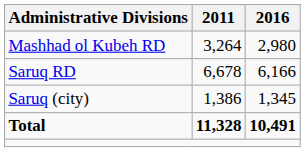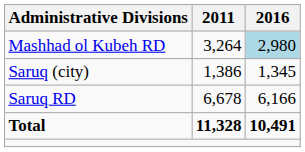 <table class="wikitable">
 <tr>
 <th>Administrative Divisions</th>
 <th>2011</th>
 <th>2016</th>
 </tr>
 <tr>
 <td><a href='#'>Mashhad ol Kubeh RD</a></td>
 <td style="text-align: right;">3,264</td>
-<td style="text-align: right;">2,980</td>
+<td style="background: lightblue; text-align: right;">2,980</td>
+</tr>
+<tr>
+<td><a href='#'>Saruq</a> (city)</td>
+<td style="text-align: right;">1,386</td>
+<td style="text-align: right;">1,345</td>
 </tr>
 <tr>
 <td><a href='#'>Saruq RD</a></td>
 <td style="text-align: right;">6,678</td>
 <td style="text-align: right;">6,166</td>
-</tr>
-<tr>
-<td><a href='#'>Saruq</a> (city)</td>
-<td style="text-align: right;">1,386</td>
-<td style="text-align: right;">1,345</td>
 </tr>
 <tr>
 <td><strong>Total</strong></td>
 <td style="text-align: right;"><strong>11,328</strong></td>
 <td style="text-align: right;"><strong>10,491</strong></td>
 </tr>
 <tr>
 <td colspan=3></td>
 </tr>
 </table>
